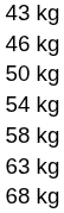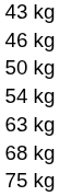 <table>
 <tr>
 <td>43 kg</td>
 <td></td>
 <td></td>
 <td></td>
 </tr>
 <tr>
 <td>46 kg</td>
 <td></td>
 <td></td>
 <td></td>
 </tr>
 <tr>
 <td>50 kg</td>
 <td></td>
 <td></td>
 <td></td>
 </tr>
 <tr>
 <td>54 kg</td>
 <td></td>
 <td></td>
 <td></td>
 </tr>
 <tr>
-<td>58 kg</td>
-<td></td>
-<td></td>
-<td></td>
-</tr>
-<tr>
 <td>63 kg</td>
 <td></td>
 <td></td>
 <td></td>
 </tr>
 <tr>
 <td>68 kg</td>
 <td></td>
 <td></td>
 <td></td>
 </tr>
 <tr>
+<td>75 kg</td>
+<td></td>
+<td></td>
+<td></td>
+</tr>
+<tr>
 </tr>
 </table>
